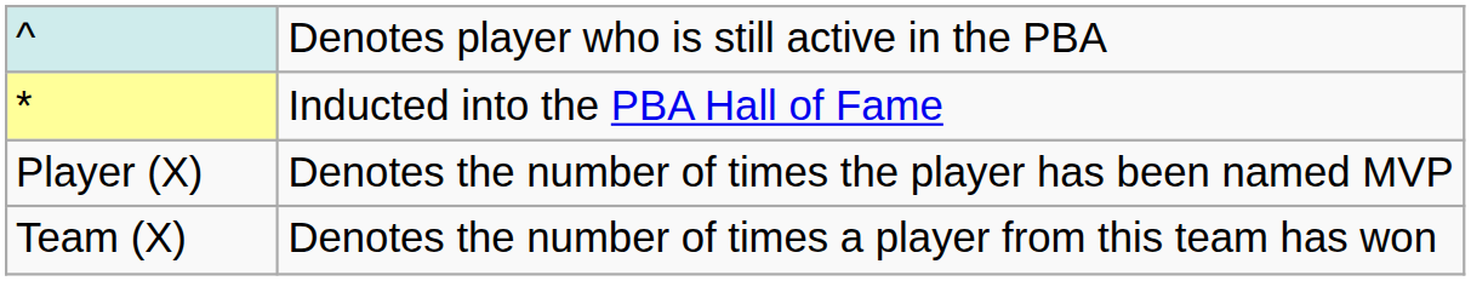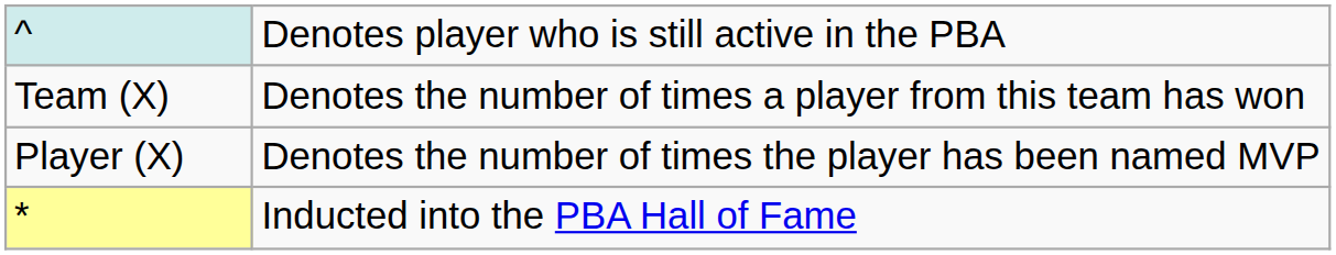 <table class="wikitable">
 <tr>
 <td style="background-color:#CFECEC; border:1px solid #aaaaaa; width:6em">^</td>
 <td>Denotes player who is still active in the PBA</td>
 </tr>
 <tr>
-<td style="background-color:#FFFF99; border:1px solid #aaaaaa; width:6em">*</td>
-<td>Inducted into the <a href='#'>PBA Hall of Fame</a></td>
+<td>Team (X)</td>
+<td>Denotes the number of times a player from this team has won</td>
 </tr>
 <tr>
 <td>Player (X)</td>
 <td>Denotes the number of times the player has been named MVP</td>
 </tr>
 <tr>
-<td>Team (X)</td>
-<td>Denotes the number of times a player from this team has won</td>
+<td style="background-color:#FFFF99; border:1px solid #aaaaaa; width:6em">*</td>
+<td>Inducted into the <a href='#'>PBA Hall of Fame</a></td>
 </tr>
 </table>
